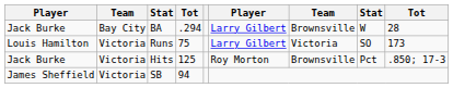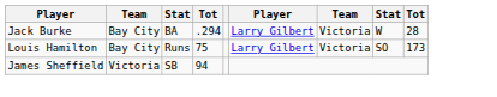 <table class="wikitable">
 <tr>
 <th>Player</th>
 <th>Team</th>
 <th>Stat</th>
 <th>Tot</th>
 <th></th>
 <th>Player</th>
 <th>Team</th>
 <th>Stat</th>
 <th>Tot</th>
 </tr>
 <tr>
 <td>Jack Burke</td>
 <td>Bay City</td>
 <td>BA</td>
 <td>.294</td>
 <td></td>
 <td><a href='#'>Larry Gilbert</a></td>
-<td>Brownsville</td>
+<td>Victoria</td>
 <td>W</td>
 <td>28</td>
 </tr>
 <tr>
 <td>Louis Hamilton</td>
-<td>Victoria</td>
+<td>Bay City</td>
 <td>Runs</td>
 <td>75</td>
 <td></td>
 <td><a href='#'>Larry Gilbert</a></td>
 <td>Victoria</td>
 <td>SO</td>
 <td>173</td>
 </tr>
 <tr>
-<td>Jack Burke</td>
-<td>Victoria</td>
-<td>Hits</td>
-<td>125</td>
-<td></td>
-<td>Roy Morton</td>
-<td>Brownsville</td>
-<td>Pct</td>
-<td>.850; 17-3</td>
-</tr>
-<tr>
 <td>James Sheffield</td>
 <td>Victoria</td>
 <td>SB</td>
 <td>94</td>
 <td></td>
 </tr>
 </table>
